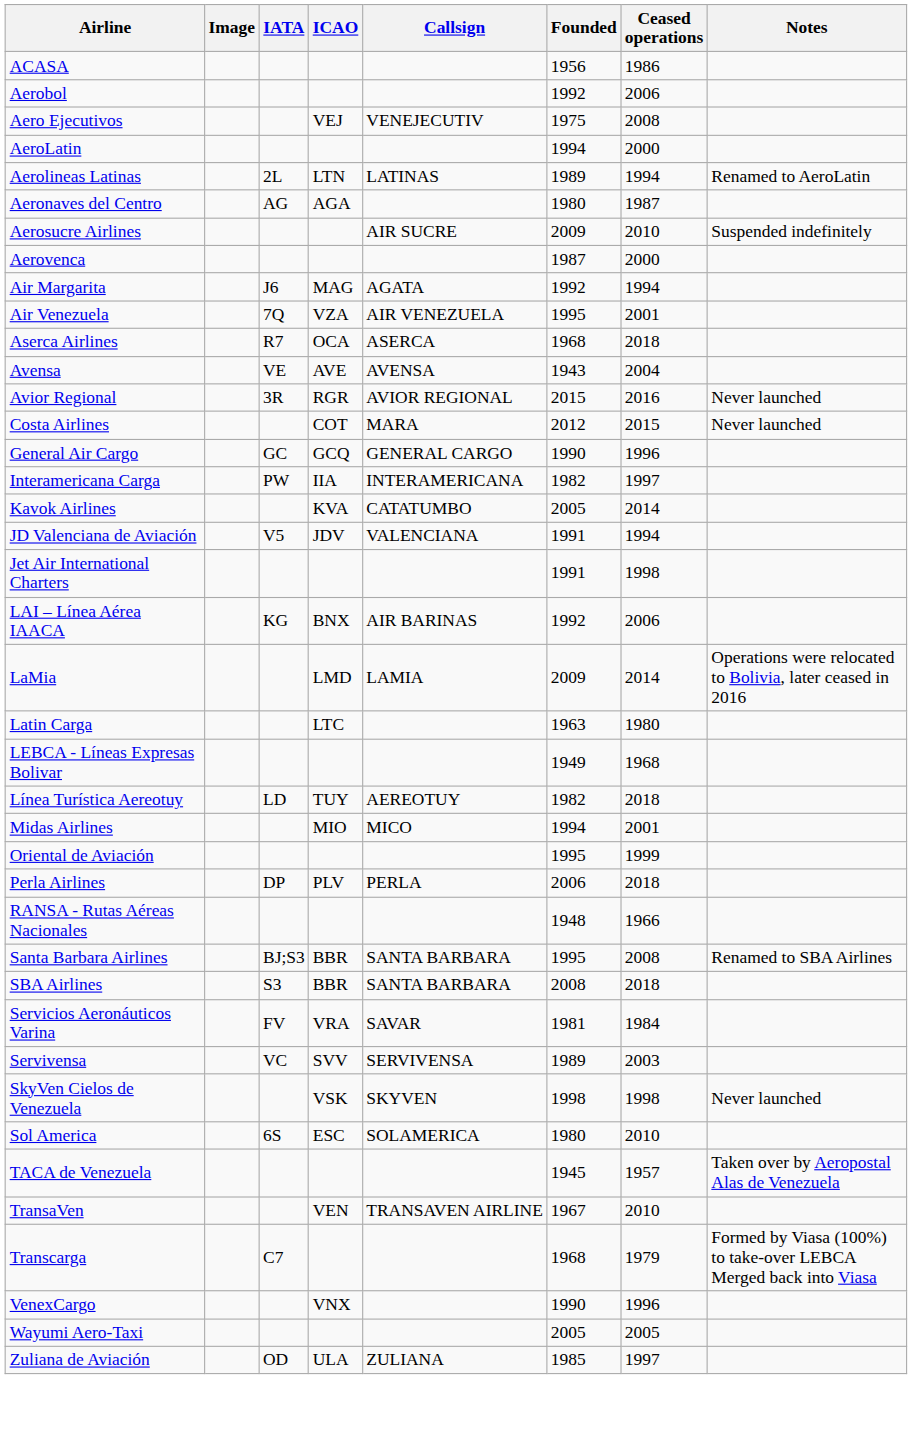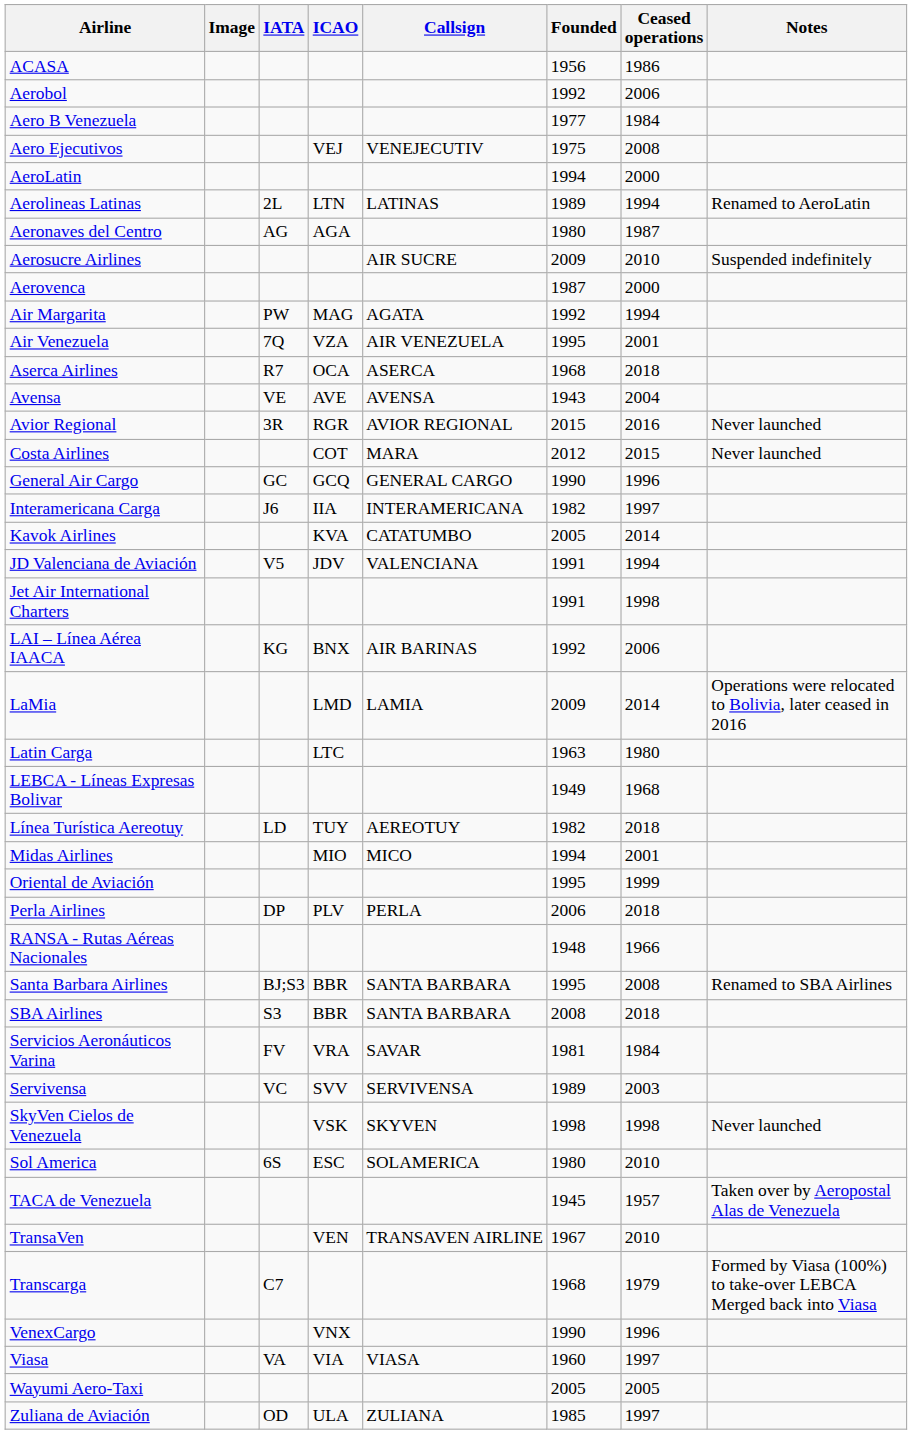 <table class="wikitable sortable" style="border-collapse:collapse; margin:auto;" border="1" cellpadding="3">
 <tr valign="middle">
 <th style="width:175px;">Airline</th>
 <th>Image</th>
 <th><a href='#'>IATA</a></th>
 <th><a href='#'>ICAO</a></th>
 <th><a href='#'>Callsign</a></th>
 <th>Founded</th>
 <th>Ceased<br>operations</th>
 <th style="width:175px;">Notes</th>
 </tr>
 <tr>
 <td><a href='#'>ACASA</a></td>
 <td></td>
 <td></td>
 <td></td>
 <td></td>
 <td>1956</td>
 <td>1986</td>
 <td></td>
 </tr>
 <tr>
 <td><a href='#'>Aerobol</a></td>
 <td></td>
 <td></td>
 <td></td>
 <td></td>
 <td>1992</td>
 <td>2006</td>
+<td></td>
+</tr>
+<tr>
+<td><a href='#'>Aero B Venezuela</a></td>
+<td></td>
+<td></td>
+<td></td>
+<td></td>
+<td>1977</td>
+<td>1984</td>
 <td></td>
 </tr>
 <tr>
 <td><a href='#'>Aero Ejecutivos</a></td>
 <td></td>
 <td></td>
 <td>VEJ</td>
 <td>VENEJECUTIV</td>
 <td>1975</td>
 <td>2008</td>
 <td></td>
 </tr>
 <tr>
 <td><a href='#'>AeroLatin</a></td>
 <td></td>
 <td></td>
 <td></td>
 <td></td>
 <td>1994</td>
 <td>2000</td>
 <td></td>
 </tr>
 <tr>
 <td><a href='#'>Aerolineas Latinas</a></td>
 <td></td>
 <td>2L</td>
 <td>LTN</td>
 <td>LATINAS</td>
 <td>1989</td>
 <td>1994</td>
 <td>Renamed to AeroLatin</td>
 </tr>
 <tr>
 <td><a href='#'>Aeronaves del Centro</a></td>
 <td></td>
 <td>AG</td>
 <td>AGA</td>
 <td></td>
 <td>1980</td>
 <td>1987</td>
 <td></td>
 </tr>
 <tr>
 <td><a href='#'>Aerosucre Airlines</a></td>
 <td></td>
 <td></td>
 <td></td>
 <td>AIR SUCRE</td>
 <td>2009</td>
 <td>2010</td>
 <td>Suspended indefinitely</td>
 </tr>
 <tr>
 <td><a href='#'>Aerovenca</a></td>
 <td></td>
 <td></td>
 <td></td>
 <td></td>
 <td>1987</td>
 <td>2000</td>
 <td></td>
 </tr>
 <tr>
 <td><a href='#'>Air Margarita</a></td>
 <td></td>
-<td>J6</td>
+<td>PW</td>
 <td>MAG</td>
 <td>AGATA</td>
 <td>1992</td>
 <td>1994</td>
 <td></td>
 </tr>
 <tr>
 <td><a href='#'>Air Venezuela</a></td>
 <td></td>
 <td>7Q</td>
 <td>VZA</td>
 <td>AIR VENEZUELA</td>
 <td>1995</td>
 <td>2001</td>
 <td></td>
 </tr>
 <tr>
 <td><a href='#'>Aserca Airlines</a></td>
 <td></td>
 <td>R7</td>
 <td>OCA</td>
 <td>ASERCA</td>
 <td>1968</td>
 <td>2018</td>
 <td></td>
 </tr>
 <tr>
 <td><a href='#'>Avensa</a></td>
 <td></td>
 <td>VE</td>
 <td>AVE</td>
 <td>AVENSA</td>
 <td>1943</td>
 <td>2004</td>
 <td></td>
 </tr>
 <tr>
 <td><a href='#'>Avior Regional</a></td>
 <td></td>
 <td>3R</td>
 <td>RGR</td>
 <td>AVIOR REGIONAL</td>
 <td>2015</td>
 <td>2016</td>
 <td>Never launched</td>
 </tr>
 <tr>
 <td><a href='#'>Costa Airlines</a></td>
 <td></td>
 <td></td>
 <td>COT</td>
 <td>MARA</td>
 <td>2012</td>
 <td>2015</td>
 <td>Never launched</td>
 </tr>
 <tr>
 <td><a href='#'>General Air Cargo</a></td>
 <td></td>
 <td>GC</td>
 <td>GCQ</td>
 <td>GENERAL CARGO</td>
 <td>1990</td>
 <td>1996</td>
 <td></td>
 </tr>
 <tr>
 <td><a href='#'>Interamericana Carga</a></td>
 <td></td>
-<td>PW</td>
+<td>J6</td>
 <td>IIA</td>
 <td>INTERAMERICANA</td>
 <td>1982</td>
 <td>1997</td>
 <td></td>
 </tr>
 <tr>
 <td><a href='#'>Kavok Airlines</a></td>
 <td></td>
 <td></td>
 <td>KVA</td>
 <td>CATATUMBO</td>
 <td>2005</td>
 <td>2014</td>
 <td></td>
 </tr>
 <tr>
 <td><a href='#'>JD Valenciana de Aviación</a></td>
 <td></td>
 <td>V5</td>
 <td>JDV</td>
 <td>VALENCIANA</td>
 <td>1991</td>
 <td>1994</td>
 <td></td>
 </tr>
 <tr>
 <td><a href='#'>Jet Air International Charters</a></td>
 <td></td>
 <td></td>
 <td></td>
 <td></td>
 <td>1991</td>
 <td>1998</td>
 <td></td>
 </tr>
 <tr>
 <td><a href='#'>LAI – Línea Aérea IAACA</a></td>
 <td></td>
 <td>KG</td>
 <td>BNX</td>
 <td>AIR BARINAS</td>
 <td>1992</td>
 <td>2006</td>
 <td></td>
 </tr>
 <tr>
 <td><a href='#'>LaMia</a></td>
 <td></td>
 <td></td>
 <td>LMD</td>
 <td>LAMIA</td>
 <td>2009</td>
 <td>2014</td>
 <td>Operations were relocated to <a href='#'>Bolivia</a>, later ceased in 2016</td>
 </tr>
 <tr>
 <td><a href='#'>Latin Carga</a></td>
 <td></td>
 <td></td>
 <td>LTC</td>
 <td></td>
 <td>1963</td>
 <td>1980</td>
 <td></td>
 </tr>
 <tr>
 <td><a href='#'>LEBCA - Líneas Expresas Bolivar</a></td>
 <td></td>
 <td></td>
 <td></td>
 <td></td>
 <td>1949</td>
 <td>1968</td>
 <td></td>
 </tr>
 <tr>
 <td><a href='#'>Línea Turística Aereotuy</a></td>
 <td></td>
 <td>LD</td>
 <td>TUY</td>
 <td>AEREOTUY</td>
 <td>1982</td>
 <td>2018</td>
 <td></td>
 </tr>
 <tr>
 <td><a href='#'>Midas Airlines</a></td>
 <td></td>
 <td></td>
 <td>MIO</td>
 <td>MICO</td>
 <td>1994</td>
 <td>2001</td>
 <td></td>
 </tr>
 <tr>
 <td><a href='#'>Oriental de Aviación</a></td>
 <td></td>
 <td></td>
 <td></td>
 <td></td>
 <td>1995</td>
 <td>1999</td>
 <td></td>
 </tr>
 <tr>
 <td><a href='#'>Perla Airlines</a></td>
 <td></td>
 <td>DP</td>
 <td>PLV</td>
 <td>PERLA</td>
 <td>2006</td>
 <td>2018</td>
 <td></td>
 </tr>
 <tr>
 <td><a href='#'>RANSA - Rutas Aéreas Nacionales</a></td>
 <td></td>
 <td></td>
 <td></td>
 <td></td>
 <td>1948</td>
 <td>1966</td>
 <td></td>
 </tr>
 <tr>
 <td><a href='#'>Santa Barbara Airlines</a></td>
 <td></td>
 <td>BJ;S3</td>
 <td>BBR</td>
 <td>SANTA BARBARA</td>
 <td>1995</td>
 <td>2008</td>
 <td>Renamed to SBA Airlines</td>
 </tr>
 <tr>
 <td><a href='#'>SBA Airlines</a></td>
 <td></td>
 <td>S3</td>
 <td>BBR</td>
 <td>SANTA BARBARA</td>
 <td>2008</td>
 <td>2018</td>
 <td></td>
 </tr>
 <tr>
 <td><a href='#'>Servicios Aeronáuticos Varina</a></td>
 <td></td>
 <td>FV</td>
 <td>VRA</td>
 <td>SAVAR</td>
 <td>1981</td>
 <td>1984</td>
 <td></td>
 </tr>
 <tr>
 <td><a href='#'>Servivensa</a></td>
 <td></td>
 <td>VC</td>
 <td>SVV</td>
 <td>SERVIVENSA</td>
 <td>1989</td>
 <td>2003</td>
 <td></td>
 </tr>
 <tr>
 <td><a href='#'>SkyVen Cielos de Venezuela</a></td>
 <td></td>
 <td></td>
 <td>VSK</td>
 <td>SKYVEN</td>
 <td>1998</td>
 <td>1998</td>
 <td>Never launched</td>
 </tr>
 <tr>
 <td><a href='#'>Sol America</a></td>
 <td></td>
 <td>6S</td>
 <td>ESC</td>
 <td>SOLAMERICA</td>
 <td>1980</td>
 <td>2010</td>
 <td></td>
 </tr>
 <tr>
 <td><a href='#'>TACA de Venezuela</a></td>
 <td></td>
 <td></td>
 <td></td>
 <td></td>
 <td>1945</td>
 <td>1957</td>
 <td>Taken over by <a href='#'>Aeropostal Alas de Venezuela</a></td>
 </tr>
 <tr>
 <td><a href='#'>TransaVen</a></td>
 <td></td>
 <td></td>
 <td>VEN</td>
 <td>TRANSAVEN AIRLINE</td>
 <td>1967</td>
 <td>2010</td>
 <td></td>
 </tr>
 <tr>
 <td><a href='#'>Transcarga</a></td>
 <td></td>
 <td>C7</td>
 <td></td>
 <td></td>
 <td>1968</td>
 <td>1979</td>
 <td>Formed by Viasa (100%) to take-over LEBCA<br> Merged back into <a href='#'>Viasa</a></td>
 </tr>
 <tr>
 <td><a href='#'>VenexCargo</a></td>
 <td></td>
 <td></td>
 <td>VNX</td>
 <td></td>
 <td>1990</td>
 <td>1996</td>
 <td></td>
 </tr>
 <tr>
+<td><a href='#'>Viasa</a></td>
+<td></td>
+<td>VA</td>
+<td>VIA</td>
+<td>VIASA</td>
+<td>1960</td>
+<td>1997</td>
+<td></td>
+</tr>
+<tr>
 <td><a href='#'>Wayumi Aero-Taxi</a></td>
 <td></td>
 <td></td>
 <td></td>
 <td></td>
 <td>2005</td>
 <td>2005</td>
 <td></td>
 </tr>
 <tr>
 <td><a href='#'>Zuliana de Aviación</a></td>
 <td></td>
 <td>OD</td>
 <td>ULA</td>
 <td>ZULIANA</td>
 <td>1985</td>
 <td>1997</td>
 <td></td>
 </tr>
 </table>
